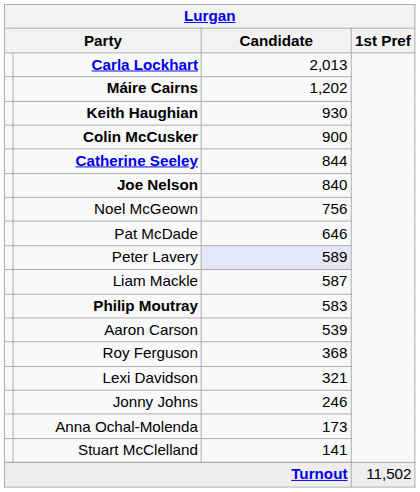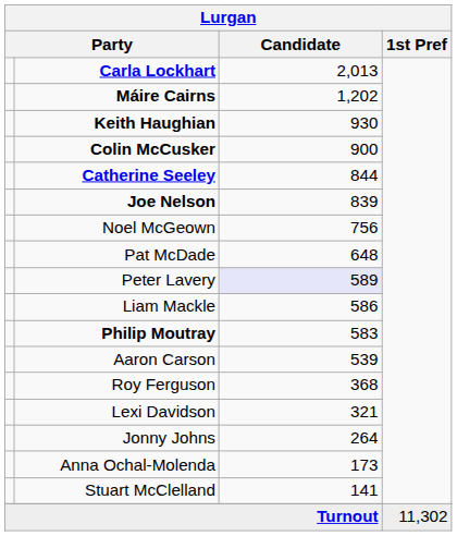 <table class="wikitable">
 <tr>
 <th colspan="4" align="center"><a href='#'>Lurgan</a></th>
 </tr>
 <tr>
 <th colspan="2" align="center" width=200>Party</th>
 <th width=150>Candidate</th>
 <th width=60>1st Pref</th>
 </tr>
 <tr>
 <td></td>
 <td align="right"><strong><a href='#'>Carla Lockhart</a></strong></td>
 <td align="right">2,013</td>
 </tr>
 <tr>
 <td></td>
 <td align="right"><strong>Máire Cairns</strong></td>
 <td align="right">1,202</td>
 </tr>
 <tr>
 <td></td>
 <td align="right"><strong>Keith Haughian</strong></td>
 <td align="right">930</td>
 </tr>
 <tr>
 <td></td>
 <td align="right"><strong>Colin McCusker</strong></td>
 <td align="right">900</td>
 </tr>
 <tr>
 <td></td>
 <td align="right"><strong><a href='#'>Catherine Seeley</a></strong></td>
 <td align="right">844</td>
 </tr>
 <tr>
 <td></td>
 <td align="right"><strong>Joe Nelson</strong></td>
-<td align="right">840</td>
+<td align="right">839</td>
 </tr>
 <tr>
 <td></td>
 <td align="right">Noel McGeown</td>
 <td align="right">756</td>
 </tr>
 <tr>
 <td></td>
 <td align="right">Pat McDade</td>
-<td align="right">646</td>
+<td align="right">648</td>
 </tr>
 <tr>
 <td></td>
 <td align="right">Peter Lavery</td>
 <td align="right" style="background: lavender;">589</td>
 </tr>
 <tr>
 <td></td>
 <td align="right">Liam Mackle</td>
-<td align="right">587</td>
+<td align="right">586</td>
 </tr>
 <tr>
 <td></td>
 <td align="right"><strong>Philip Moutray</strong></td>
 <td align="right">583</td>
 </tr>
 <tr>
 <td></td>
 <td align="right">Aaron Carson</td>
 <td align="right">539</td>
 </tr>
 <tr>
 <td></td>
 <td align="right">Roy Ferguson</td>
 <td align="right">368</td>
 </tr>
 <tr>
 <td></td>
 <td align="right">Lexi Davidson</td>
 <td align="right">321</td>
 </tr>
 <tr>
 <td></td>
 <td align="right">Jonny Johns</td>
-<td align="right">246</td>
+<td align="right">264</td>
 </tr>
 <tr>
 <td></td>
 <td align="right">Anna Ochal-Molenda</td>
 <td align="right">173</td>
 </tr>
 <tr>
 <td></td>
 <td align="right">Stuart McClelland</td>
 <td align="right">141</td>
 </tr>
 <tr>
 </tr>
 <tr bgcolor="EEEEEE">
 <td colspan=3 align="right"><strong><a href='#'>Turnout</a></strong></td>
-<td align="right">11,502</td>
+<td align="right">11,302</td>
 </tr>
 </table>
